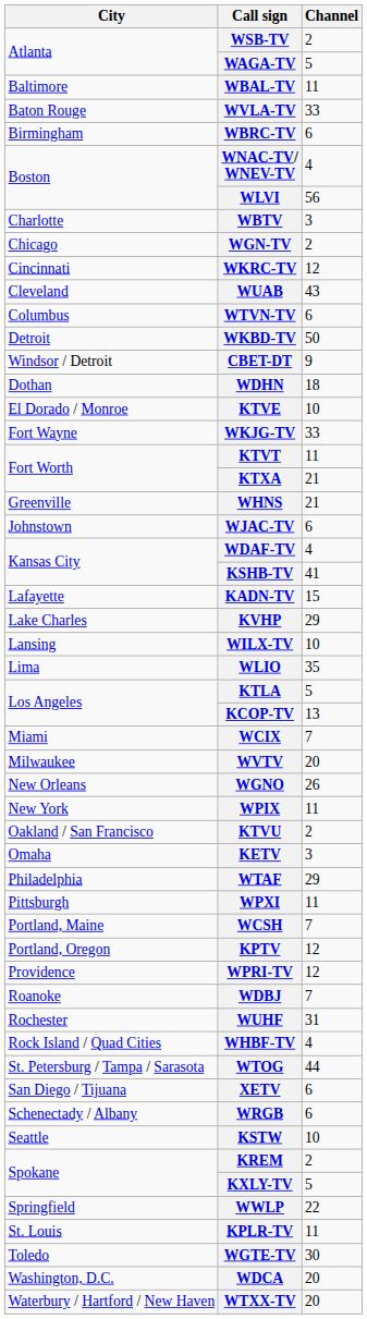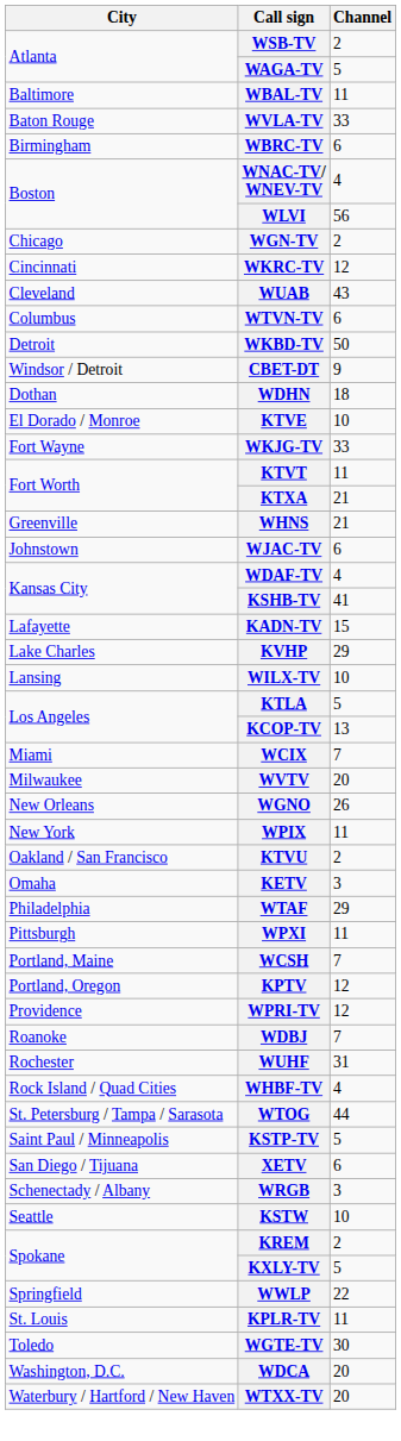 <table class="wikitable">
 <tr>
 <th><strong>City</strong></th>
 <th>Call sign</th>
 <th>Channel</th>
 </tr>
 <tr>
 <td rowspan="2"><a href='#'>Atlanta</a></td>
 <th><a href='#'>WSB-TV</a></th>
 <td>2</td>
 </tr>
 <tr>
 <th><a href='#'>WAGA-TV</a></th>
 <td>5</td>
 </tr>
 <tr>
 <td><a href='#'>Baltimore</a></td>
 <th><a href='#'>WBAL-TV</a></th>
 <td>11</td>
 </tr>
 <tr>
 <td><a href='#'>Baton Rouge</a></td>
 <th><a href='#'>WVLA-TV</a></th>
 <td>33</td>
 </tr>
 <tr>
 <td><a href='#'>Birmingham</a></td>
 <th><a href='#'>WBRC-TV</a></th>
 <td>6</td>
 </tr>
 <tr>
 <td rowspan="2"><a href='#'>Boston</a></td>
 <th><a href='#'>WNAC-TV</a>/<br><a href='#'>WNEV-TV</a></th>
 <td>4</td>
 </tr>
 <tr>
 <th><a href='#'>WLVI</a></th>
 <td>56</td>
-</tr>
-<tr>
-<td><a href='#'>Charlotte</a></td>
-<th><a href='#'>WBTV</a></th>
-<td>3</td>
 </tr>
 <tr>
 <td><a href='#'>Chicago</a></td>
 <th><a href='#'>WGN-TV</a></th>
 <td>2</td>
 </tr>
 <tr>
 <td><a href='#'>Cincinnati</a></td>
 <th><a href='#'>WKRC-TV</a></th>
 <td>12</td>
 </tr>
 <tr>
 <td><a href='#'>Cleveland</a></td>
 <th><a href='#'>WUAB</a></th>
 <td>43</td>
 </tr>
 <tr>
 <td><a href='#'>Columbus</a></td>
 <th><a href='#'>WTVN-TV</a></th>
 <td>6</td>
 </tr>
 <tr>
 <td><a href='#'>Detroit</a></td>
 <th><a href='#'>WKBD-TV</a></th>
 <td>50</td>
 </tr>
 <tr>
 <td><a href='#'>Windsor</a> / Detroit</td>
 <th><a href='#'>CBET-DT</a></th>
 <td>9</td>
 </tr>
 <tr>
 <td><a href='#'>Dothan</a></td>
 <th><a href='#'>WDHN</a></th>
 <td>18</td>
 </tr>
 <tr>
 <td><a href='#'>El Dorado</a> / <a href='#'>Monroe</a></td>
 <th><a href='#'>KTVE</a></th>
 <td>10</td>
 </tr>
 <tr>
 <td><a href='#'>Fort Wayne</a></td>
 <th><a href='#'>WKJG-TV</a></th>
 <td>33</td>
 </tr>
 <tr>
 <td rowspan="2"><a href='#'>Fort Worth</a></td>
 <th><a href='#'>KTVT</a></th>
 <td>11</td>
 </tr>
 <tr>
 <th><a href='#'>KTXA</a></th>
 <td>21</td>
 </tr>
 <tr>
 <td><a href='#'>Greenville</a></td>
 <th><a href='#'>WHNS</a></th>
 <td>21</td>
 </tr>
 <tr>
 <td><a href='#'>Johnstown</a></td>
 <th><a href='#'>WJAC-TV</a></th>
 <td>6</td>
 </tr>
 <tr>
 <td rowspan="2"><a href='#'>Kansas City</a></td>
 <th><a href='#'>WDAF-TV</a></th>
 <td>4</td>
 </tr>
 <tr>
 <th><a href='#'>KSHB-TV</a></th>
 <td>41</td>
 </tr>
 <tr>
 <td><a href='#'>Lafayette</a></td>
 <th><a href='#'>KADN-TV</a></th>
 <td>15</td>
 </tr>
 <tr>
 <td><a href='#'>Lake Charles</a></td>
 <th><a href='#'>KVHP</a></th>
 <td>29</td>
 </tr>
 <tr>
 <td><a href='#'>Lansing</a></td>
 <th><a href='#'>WILX-TV</a></th>
 <td>10</td>
 </tr>
 <tr>
-<td><a href='#'>Lima</a></td>
-<th><a href='#'>WLIO</a></th>
-<td>35</td>
-</tr>
-<tr>
 <td rowspan="2"><a href='#'>Los Angeles</a></td>
 <th><a href='#'>KTLA</a></th>
 <td>5</td>
 </tr>
 <tr>
 <th><a href='#'>KCOP-TV</a></th>
 <td>13</td>
 </tr>
 <tr>
 <td><a href='#'>Miami</a></td>
 <th><a href='#'>WCIX</a></th>
 <td>7</td>
 </tr>
 <tr>
 <td><a href='#'>Milwaukee</a></td>
 <th><a href='#'>WVTV</a></th>
 <td>20</td>
 </tr>
 <tr>
 <td><a href='#'>New Orleans</a></td>
 <th><a href='#'>WGNO</a></th>
 <td>26</td>
 </tr>
 <tr>
 <td><a href='#'>New York</a></td>
 <th><a href='#'>WPIX</a></th>
 <td>11</td>
 </tr>
 <tr>
 <td><a href='#'>Oakland</a> / <a href='#'>San Francisco</a></td>
 <th><a href='#'>KTVU</a></th>
 <td>2</td>
 </tr>
 <tr>
 <td><a href='#'>Omaha</a></td>
 <th><a href='#'>KETV</a></th>
 <td>3</td>
 </tr>
 <tr>
 <td><a href='#'>Philadelphia</a></td>
 <th><a href='#'>WTAF</a></th>
 <td>29</td>
 </tr>
 <tr>
 <td><a href='#'>Pittsburgh</a></td>
 <th><a href='#'>WPXI</a></th>
 <td>11</td>
 </tr>
 <tr>
 <td><a href='#'>Portland, Maine</a></td>
 <th><a href='#'>WCSH</a></th>
 <td>7</td>
 </tr>
 <tr>
 <td><a href='#'>Portland, Oregon</a></td>
 <th><a href='#'>KPTV</a></th>
 <td>12</td>
 </tr>
 <tr>
 <td><a href='#'>Providence</a></td>
 <th><a href='#'>WPRI-TV</a></th>
 <td>12</td>
 </tr>
 <tr>
 <td><a href='#'>Roanoke</a></td>
 <th><a href='#'>WDBJ</a></th>
 <td>7</td>
 </tr>
 <tr>
 <td><a href='#'>Rochester</a></td>
 <th><a href='#'>WUHF</a></th>
 <td>31</td>
 </tr>
 <tr>
 <td><a href='#'>Rock Island</a> / <a href='#'>Quad Cities</a></td>
 <th><a href='#'>WHBF-TV</a></th>
 <td>4</td>
 </tr>
 <tr>
 <td><a href='#'>St. Petersburg</a> / <a href='#'>Tampa</a> / <a href='#'>Sarasota</a></td>
 <th><a href='#'>WTOG</a></th>
 <td>44</td>
 </tr>
 <tr>
+<td><a href='#'>Saint Paul</a> / <a href='#'>Minneapolis</a></td>
+<th><a href='#'>KSTP-TV</a></th>
+<td>5</td>
+</tr>
+<tr>
 <td><a href='#'>San Diego</a> / <a href='#'>Tijuana</a></td>
 <th><a href='#'>XETV</a></th>
 <td>6</td>
 </tr>
 <tr>
 <td><a href='#'>Schenectady</a> / <a href='#'>Albany</a></td>
 <th><a href='#'>WRGB</a></th>
-<td>6</td>
+<td>3</td>
 </tr>
 <tr>
 <td><a href='#'>Seattle</a></td>
 <th><a href='#'>KSTW</a></th>
 <td>10</td>
 </tr>
 <tr>
 <td rowspan="2"><a href='#'>Spokane</a></td>
 <th><a href='#'>KREM</a></th>
 <td>2</td>
 </tr>
 <tr>
 <th><a href='#'>KXLY-TV</a></th>
 <td>5</td>
 </tr>
 <tr>
 <td><a href='#'>Springfield</a></td>
 <th><a href='#'>WWLP</a></th>
 <td>22</td>
 </tr>
 <tr>
 <td><a href='#'>St. Louis</a></td>
 <th><a href='#'>KPLR-TV</a></th>
 <td>11</td>
 </tr>
 <tr>
 <td><a href='#'>Toledo</a></td>
 <th><a href='#'>WGTE-TV</a></th>
 <td>30</td>
 </tr>
 <tr>
 <td><a href='#'>Washington, D.C.</a></td>
 <th><a href='#'>WDCA</a></th>
 <td>20</td>
 </tr>
 <tr>
 <td><a href='#'>Waterbury</a> / <a href='#'>Hartford</a> / <a href='#'>New Haven</a></td>
 <th><a href='#'>WTXX-TV</a></th>
 <td>20</td>
 </tr>
 </table>
